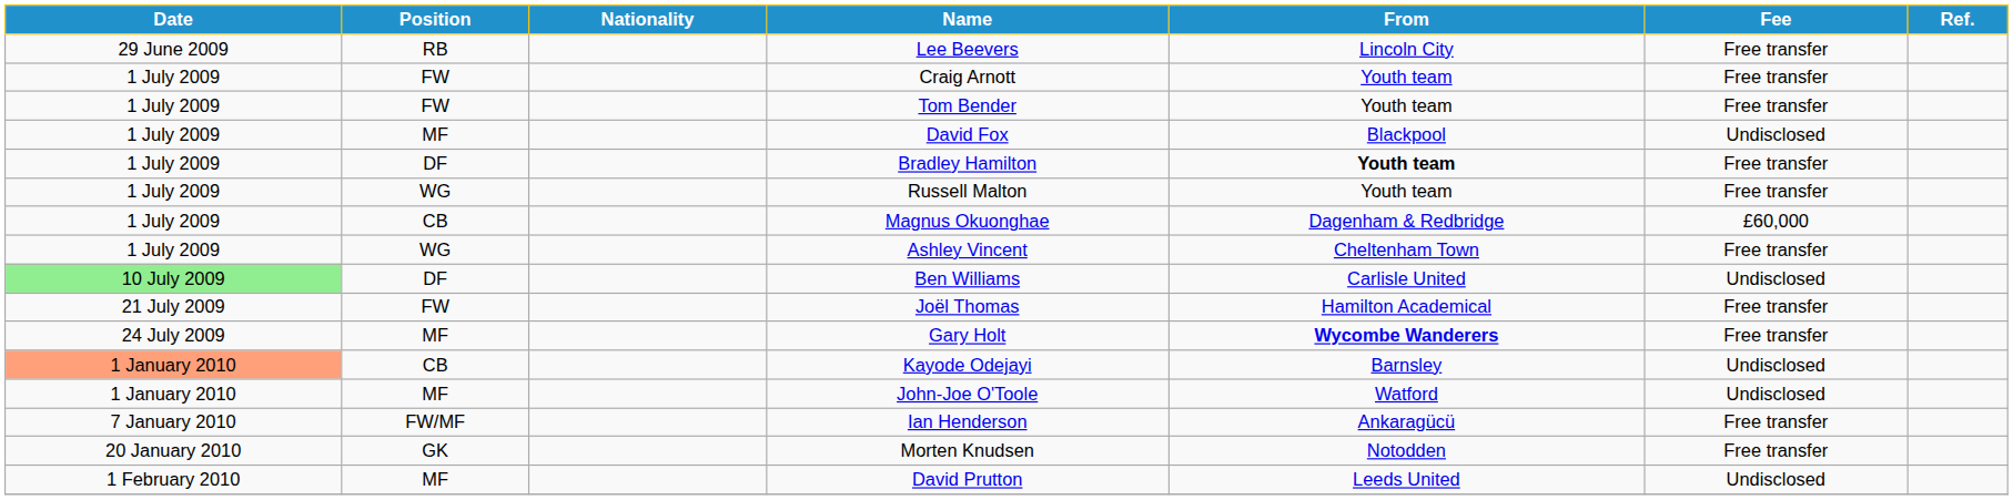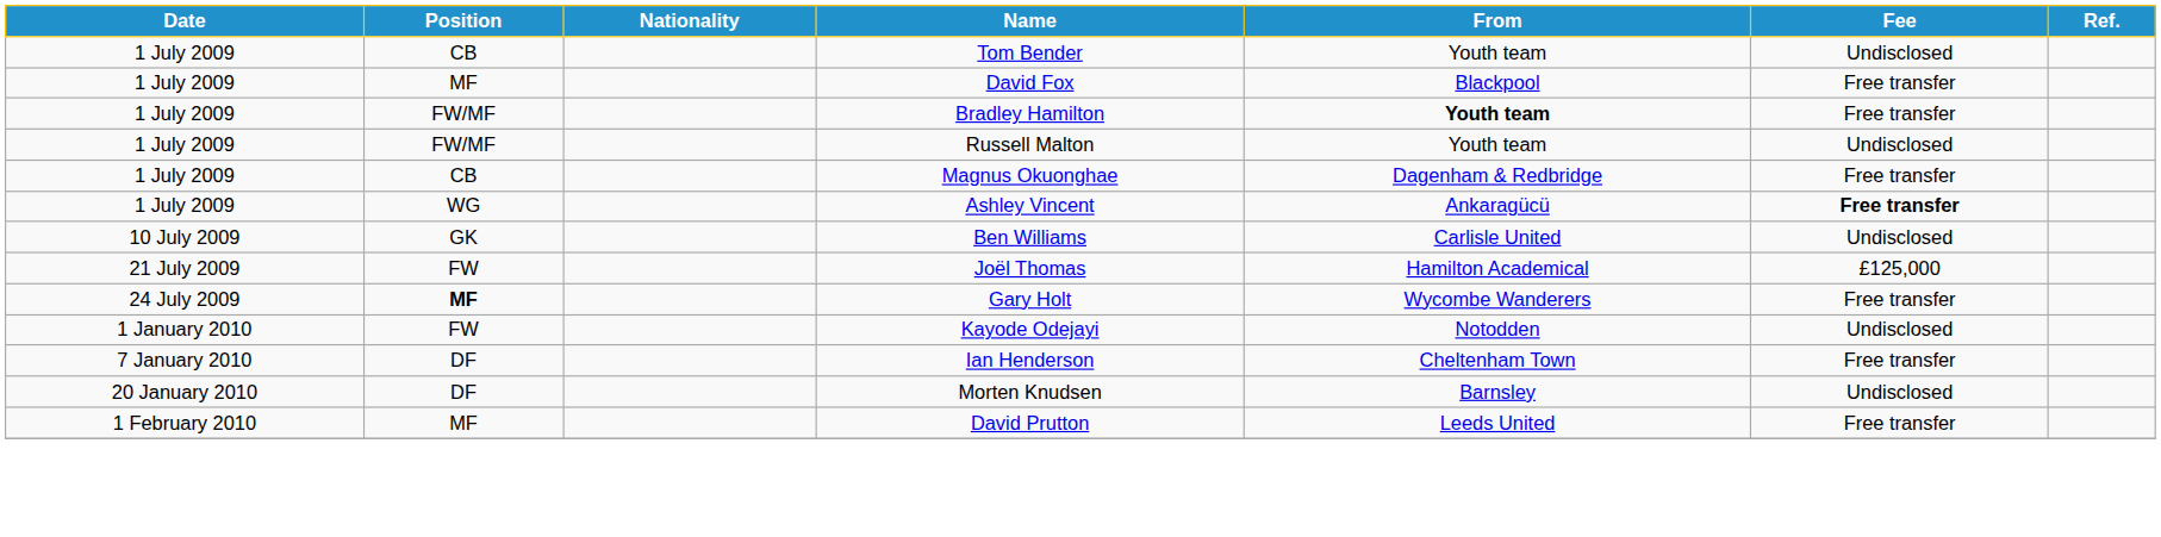 <table class="wikitable" style="text-align:center; font-size:90%; width:100%;">
 <tr>
 <th style="background:#2191CC; color:white; border:1px solid #F7C408; text-align:center;">Date</th>
 <th style="background:#2191CC; color:white; border:1px solid #F7C408; text-align:center;">Position</th>
 <th style="background:#2191CC; color:white; border:1px solid #F7C408; text-align:center;">Nationality</th>
 <th style="background:#2191CC; color:white; border:1px solid #F7C408; text-align:center;">Name</th>
 <th style="background:#2191CC; color:white; border:1px solid #F7C408; text-align:center;">From</th>
 <th style="background:#2191CC; color:white; border:1px solid #F7C408; text-align:center;">Fee</th>
 <th style="background:#2191CC; color:white; border:1px solid #F7C408; text-align:center;">Ref.</th>
 </tr>
 <tr>
-<td>29 June 2009</td>
-<td>RB</td>
-<td></td>
-<td><a href='#'>Lee Beevers</a></td>
-<td> <a href='#'>Lincoln City</a></td>
-<td>Free transfer</td>
-<td></td>
-</tr>
-<tr>
 <td>1 July 2009</td>
-<td>FW</td>
-<td></td>
-<td>Craig Arnott</td>
-<td><a href='#'>Youth team</a></td>
-<td>Free transfer</td>
-<td></td>
-</tr>
-<tr>
-<td>1 July 2009</td>
-<td>FW</td>
+<td>CB</td>
 <td></td>
 <td><a href='#'>Tom Bender</a></td>
 <td>Youth team</td>
-<td>Free transfer</td>
+<td>Undisclosed</td>
 <td></td>
 </tr>
 <tr>
 <td>1 July 2009</td>
 <td>MF</td>
 <td></td>
 <td><a href='#'>David Fox</a></td>
 <td> <a href='#'>Blackpool</a></td>
-<td>Undisclosed</td>
+<td>Free transfer</td>
 <td></td>
 </tr>
 <tr>
 <td>1 July 2009</td>
-<td>DF</td>
+<td>FW/MF</td>
 <td></td>
 <td><a href='#'>Bradley Hamilton</a></td>
 <td><strong>Youth team</strong></td>
 <td>Free transfer</td>
 <td></td>
 </tr>
 <tr>
 <td>1 July 2009</td>
-<td>WG</td>
+<td>FW/MF</td>
 <td></td>
 <td>Russell Malton</td>
 <td>Youth team</td>
-<td>Free transfer</td>
+<td>Undisclosed</td>
 <td></td>
 </tr>
 <tr>
 <td>1 July 2009</td>
 <td>CB</td>
 <td></td>
 <td><a href='#'>Magnus Okuonghae</a></td>
 <td> <a href='#'>Dagenham & Redbridge</a></td>
-<td>£60,000</td>
+<td>Free transfer</td>
 <td></td>
 </tr>
 <tr>
 <td>1 July 2009</td>
 <td>WG</td>
 <td></td>
 <td><a href='#'>Ashley Vincent</a></td>
-<td> <a href='#'>Cheltenham Town</a></td>
-<td>Free transfer</td>
+<td> <a href='#'>Ankaragücü</a></td>
+<td><strong>Free transfer</strong></td>
 <td></td>
 </tr>
 <tr>
-<td style="background: lightgreen;">10 July 2009</td>
-<td>DF</td>
+<td>10 July 2009</td>
+<td>GK</td>
 <td></td>
 <td><a href='#'>Ben Williams</a></td>
 <td> <a href='#'>Carlisle United</a></td>
 <td>Undisclosed</td>
 <td></td>
 </tr>
 <tr>
 <td>21 July 2009</td>
 <td>FW</td>
 <td></td>
 <td><a href='#'>Joël Thomas</a></td>
 <td> <a href='#'>Hamilton Academical</a></td>
+<td>£125,000</td>
+<td></td>
+</tr>
+<tr>
+<td>24 July 2009</td>
+<td><strong>MF</strong></td>
+<td></td>
+<td><a href='#'>Gary Holt</a></td>
+<td> <a href='#'>Wycombe Wanderers</a></td>
 <td>Free transfer</td>
 <td></td>
 </tr>
 <tr>
-<td>24 July 2009</td>
-<td>MF</td>
-<td></td>
-<td><a href='#'>Gary Holt</a></td>
-<td><strong> <a href='#'>Wycombe Wanderers</a></strong></td>
-<td>Free transfer</td>
-<td></td>
-</tr>
-<tr>
-<td style="background: lightsalmon;">1 January 2010</td>
-<td>CB</td>
+<td>1 January 2010</td>
+<td>FW</td>
 <td></td>
 <td><a href='#'>Kayode Odejayi</a></td>
-<td> <a href='#'>Barnsley</a></td>
-<td>Undisclosed</td>
-<td></td>
-</tr>
-<tr>
-<td>1 January 2010</td>
-<td>MF</td>
-<td></td>
-<td><a href='#'>John-Joe O'Toole</a></td>
-<td> <a href='#'>Watford</a></td>
+<td> <a href='#'>Notodden</a></td>
 <td>Undisclosed</td>
 <td></td>
 </tr>
 <tr>
 <td>7 January 2010</td>
-<td>FW/MF</td>
+<td>DF</td>
 <td></td>
 <td><a href='#'>Ian Henderson</a></td>
-<td> <a href='#'>Ankaragücü</a></td>
+<td> <a href='#'>Cheltenham Town</a></td>
 <td>Free transfer</td>
 <td></td>
 </tr>
 <tr>
 <td>20 January 2010</td>
-<td>GK</td>
+<td>DF</td>
 <td></td>
 <td>Morten Knudsen</td>
-<td> <a href='#'>Notodden</a></td>
-<td>Free transfer</td>
+<td> <a href='#'>Barnsley</a></td>
+<td>Undisclosed</td>
 <td></td>
 </tr>
 <tr>
 <td>1 February 2010</td>
 <td>MF</td>
 <td></td>
 <td><a href='#'>David Prutton</a></td>
 <td> <a href='#'>Leeds United</a></td>
-<td>Undisclosed</td>
+<td>Free transfer</td>
 <td></td>
 </tr>
 <tr>
 </tr>
 </table>
